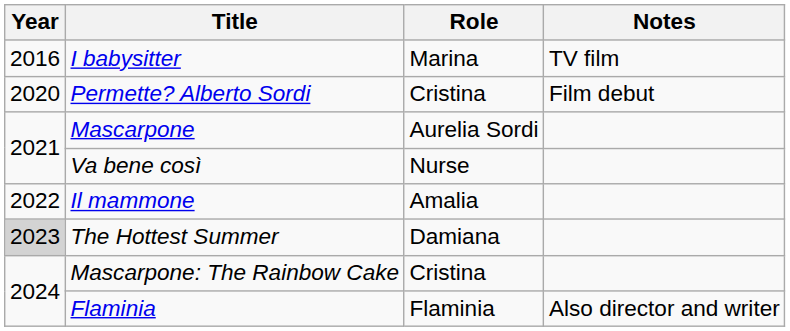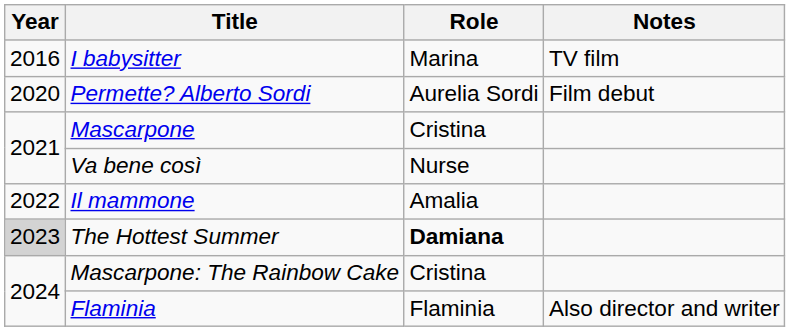 <table class="wikitable sortable">
 <tr>
 <th>Year</th>
 <th>Title</th>
 <th>Role</th>
 <th class="unsortable">Notes</th>
 </tr>
 <tr>
 <td>2016</td>
 <td><em><a href='#'>I babysitter</a></em></td>
 <td>Marina</td>
 <td>TV film</td>
 </tr>
 <tr>
 <td>2020</td>
 <td><em><a href='#'>Permette? Alberto Sordi</a></em></td>
-<td>Cristina</td>
+<td>Aurelia Sordi</td>
 <td>Film debut</td>
 </tr>
 <tr>
 <td rowspan=2>2021</td>
 <td><em><a href='#'>Mascarpone</a></em></td>
-<td>Aurelia Sordi</td>
+<td>Cristina</td>
 <td></td>
 </tr>
 <tr>
 <td><em>Va bene così</em></td>
 <td>Nurse</td>
 <td></td>
 </tr>
 <tr>
 <td>2022</td>
 <td><em><a href='#'>Il mammone</a></em></td>
 <td>Amalia</td>
 <td></td>
 </tr>
 <tr>
 <td style="background: lightgrey;">2023</td>
 <td><em>The Hottest Summer</em></td>
-<td>Damiana</td>
+<td><strong>Damiana</strong></td>
 <td></td>
 </tr>
 <tr>
 <td rowspan="2">2024</td>
 <td><em>Mascarpone: The Rainbow Cake</em></td>
 <td>Cristina</td>
 <td></td>
 </tr>
 <tr>
 <td><em><a href='#'>Flaminia</a></em></td>
 <td>Flaminia</td>
 <td>Also director and writer</td>
 </tr>
 </table>
